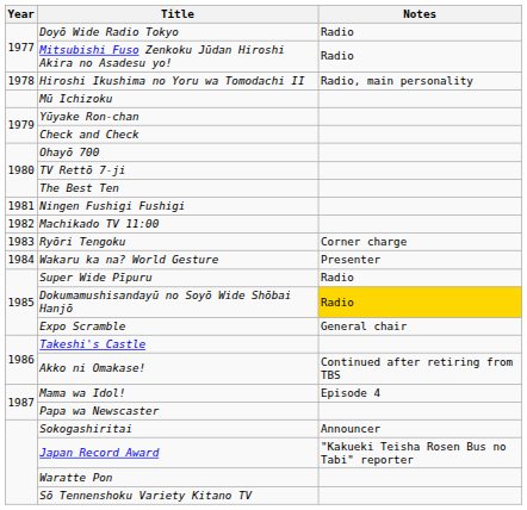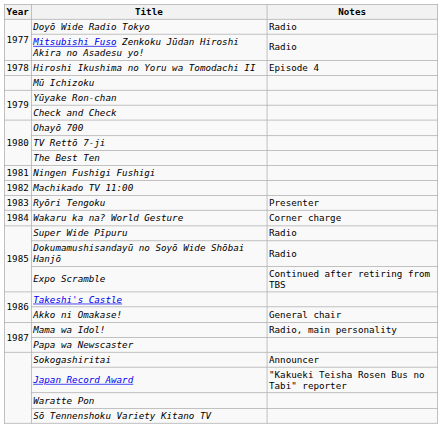 <table class="wikitable">
 <tr>
 <th>Year</th>
 <th>Title</th>
 <th>Notes</th>
 </tr>
 <tr>
 <td rowspan="2">1977</td>
 <td><em>Doyō Wide Radio Tokyo</em></td>
 <td>Radio</td>
 </tr>
 <tr>
 <td><em><a href='#'>Mitsubishi Fuso</a> Zenkoku Jūdan Hiroshi Akira no Asadesu yo!</em></td>
 <td>Radio</td>
 </tr>
 <tr>
 <td>1978</td>
 <td><em>Hiroshi Ikushima no Yoru wa Tomodachi II</em></td>
-<td>Radio, main personality</td>
+<td>Episode 4</td>
 </tr>
 <tr>
 <td></td>
 <td><em>Mū Ichizoku</em></td>
 <td></td>
 </tr>
 <tr>
 <td rowspan="2">1979</td>
 <td><em>Yūyake Ron-chan</em></td>
 <td></td>
 </tr>
 <tr>
 <td><em>Check and Check</em></td>
 <td></td>
 </tr>
 <tr>
 <td rowspan="3">1980</td>
 <td><em>Ohayō 700</em></td>
 <td></td>
 </tr>
 <tr>
 <td><em>TV Rettō 7-ji</em></td>
 <td></td>
 </tr>
 <tr>
 <td><em>The Best Ten</em></td>
 <td></td>
 </tr>
 <tr>
 <td>1981</td>
 <td><em>Ningen Fushigi Fushigi</em></td>
 <td></td>
 </tr>
 <tr>
 <td>1982</td>
 <td><em>Machikado TV 11:00</em></td>
 <td></td>
 </tr>
 <tr>
 <td>1983</td>
 <td><em>Ryōri Tengoku</em></td>
-<td>Corner charge</td>
+<td>Presenter</td>
 </tr>
 <tr>
 <td>1984</td>
 <td><em>Wakaru ka na? World Gesture</em></td>
-<td>Presenter</td>
+<td>Corner charge</td>
 </tr>
 <tr>
 <td rowspan="3">1985</td>
 <td><em>Super Wide Pīpuru</em></td>
 <td>Radio</td>
 </tr>
 <tr>
 <td><em>Dokumamushisandayū no Soyō Wide Shōbai Hanjō</em></td>
-<td style="background: gold;">Radio</td>
+<td>Radio</td>
 </tr>
 <tr>
 <td><em>Expo Scramble</em></td>
-<td>General chair</td>
+<td>Continued after retiring from TBS</td>
 </tr>
 <tr>
 <td rowspan="2">1986</td>
 <td><em><a href='#'>Takeshi's Castle</a></em></td>
 <td></td>
 </tr>
 <tr>
 <td><em>Akko ni Omakase!</em></td>
-<td>Continued after retiring from TBS</td>
+<td>General chair</td>
 </tr>
 <tr>
 <td rowspan="2">1987</td>
 <td><em>Mama wa Idol!</em></td>
-<td>Episode 4</td>
+<td>Radio, main personality</td>
 </tr>
 <tr>
 <td><em>Papa wa Newscaster</em></td>
 <td></td>
 </tr>
 <tr>
 <td rowspan="4"></td>
 <td><em>Sokogashiritai</em></td>
 <td>Announcer</td>
 </tr>
 <tr>
 <td><em><a href='#'>Japan Record Award</a></em></td>
 <td>"Kakueki Teisha Rosen Bus no Tabi" reporter</td>
 </tr>
 <tr>
 <td><em>Waratte Pon</em></td>
 <td></td>
 </tr>
 <tr>
 <td><em>Sō Tennenshoku Variety Kitano TV</em></td>
 <td></td>
 </tr>
 </table>
